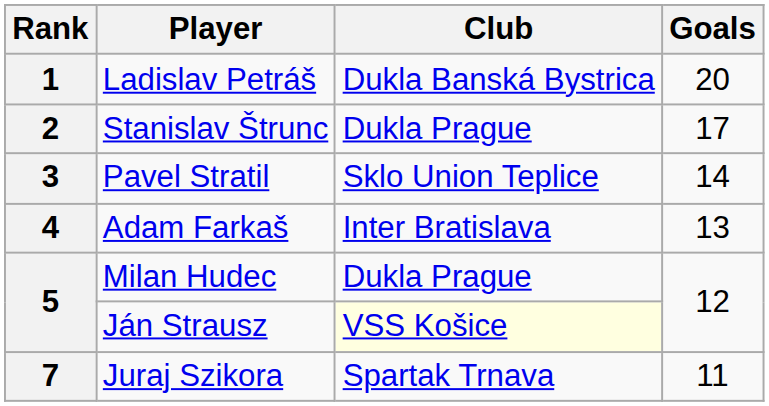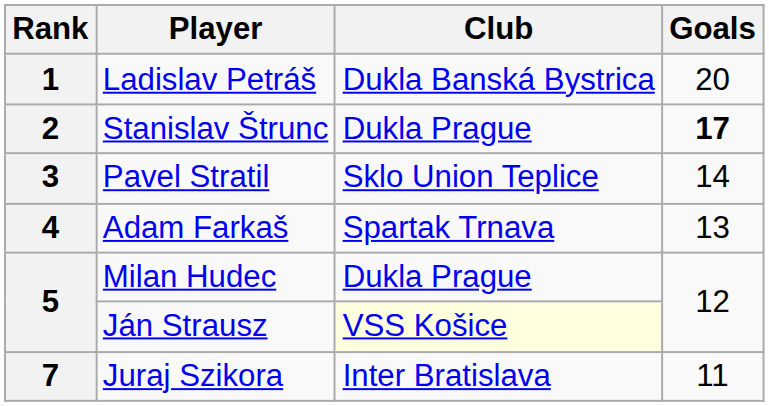 <table class="wikitable" style="text-align:center">
 <tr>
 <th>Rank</th>
 <th>Player</th>
 <th>Club</th>
 <th>Goals</th>
 </tr>
 <tr>
 <th>1</th>
 <td align="left"> <a href='#'>Ladislav Petráš</a></td>
 <td align="left"><a href='#'>Dukla Banská Bystrica</a></td>
 <td>20</td>
 </tr>
 <tr>
 <th>2</th>
 <td align="left"> <a href='#'>Stanislav Štrunc</a></td>
 <td align="left"><a href='#'>Dukla Prague</a></td>
-<td>17</td>
+<td><strong>17</strong></td>
 </tr>
 <tr>
 <th>3</th>
 <td align="left"> <a href='#'>Pavel Stratil</a></td>
 <td align="left"><a href='#'>Sklo Union Teplice</a></td>
 <td>14</td>
 </tr>
 <tr>
 <th>4</th>
 <td align="left"> <a href='#'>Adam Farkaš</a></td>
-<td align="left"><a href='#'>Inter Bratislava</a></td>
+<td align="left"><a href='#'>Spartak Trnava</a></td>
 <td>13</td>
 </tr>
 <tr>
 <th rowspan="2">5</th>
 <td align="left"> <a href='#'>Milan Hudec</a></td>
 <td align="left"><a href='#'>Dukla Prague</a></td>
 <td rowspan="2">12</td>
 </tr>
 <tr>
 <td align="left"> <a href='#'>Ján Strausz</a></td>
 <td align="left" style="background: lightyellow;"><a href='#'>VSS Košice</a></td>
 </tr>
 <tr>
 <th>7</th>
 <td align="left"> <a href='#'>Juraj Szikora</a></td>
-<td align="left"><a href='#'>Spartak Trnava</a></td>
+<td align="left"><a href='#'>Inter Bratislava</a></td>
 <td>11</td>
 </tr>
 </table>
